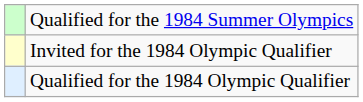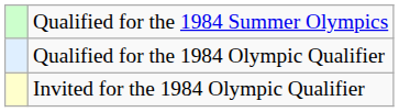 <table class="wikitable" style="text-align: left;">
 <tr>
 <td width=10px bgcolor=#ccffcc></td>
 <td>Qualified for the <a href='#'>1984 Summer Olympics</a></td>
 </tr>
 <tr>
+<td width=10px bgcolor=#dfefff></td>
+<td>Qualified for the 1984 Olympic Qualifier</td>
+</tr>
+<tr>
 <td width=10px bgcolor=#ffffcc></td>
 <td>Invited for the 1984 Olympic Qualifier</td>
 </tr>
-<tr>
-<td width=10px bgcolor=#dfefff></td>
-<td>Qualified for the 1984 Olympic Qualifier</td>
-</tr>
 </table>
